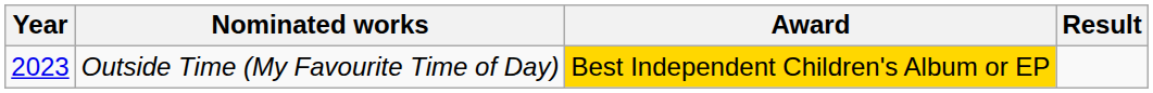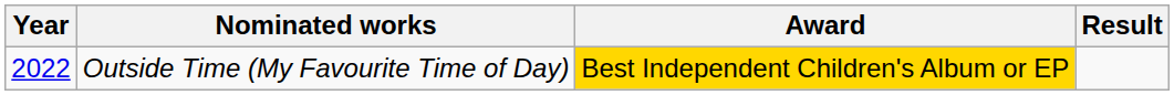 <table class="wikitable">
 <tr>
 <th>Year</th>
 <th>Nominated works</th>
 <th>Award</th>
 <th>Result</th>
 </tr>
 <tr>
-<td><a href='#'>2023</a></td>
+<td><a href='#'>2022</a></td>
 <td><em>Outside Time (My Favourite Time of Day)</em></td>
 <td style="background: gold;">Best Independent Children's Album or EP</td>
 <td></td>
 </tr>
 </table>
